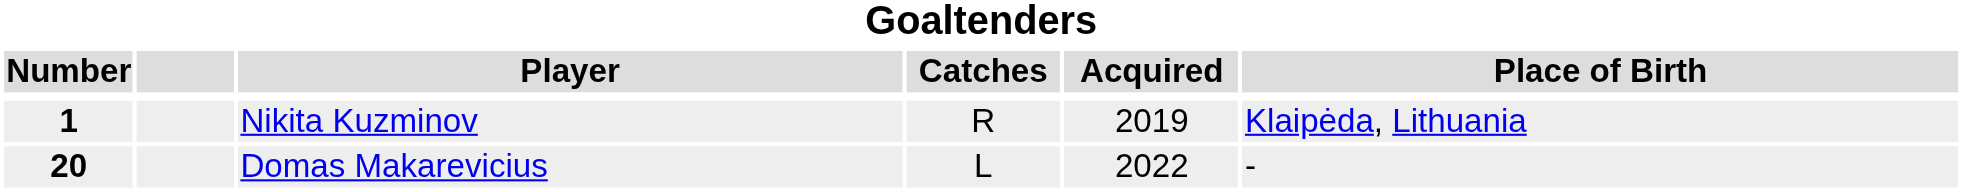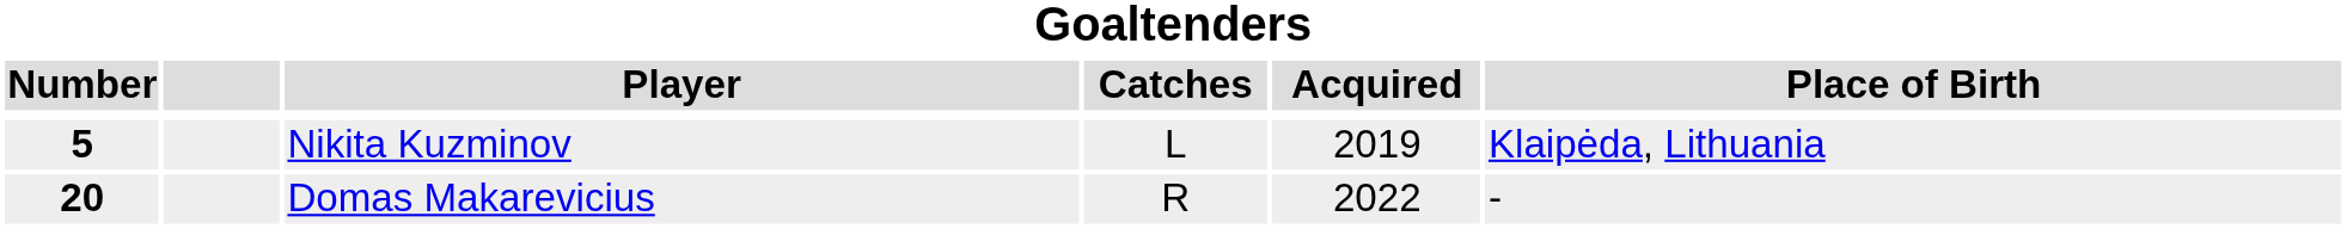 <table width=75%>
 <tr>
 <th colspan=6><big>Goaltenders</big></th>
 </tr>
 <tr bgcolor="#dddddd">
 <th width=5%>Number</th>
 <th width=5%></th>
 <th !width=15%>Player</th>
 <th width=8%>Catches</th>
 <th width=9%>Acquired</th>
 <th width=37%>Place of Birth</th>
 </tr>
 <tr>
 </tr>
 <tr bgcolor="#eeeeee">
-<td align=center><strong>1</strong></td>
+<td align=center><strong>5</strong></td>
 <td align=center></td>
 <td><a href='#'>Nikita Kuzminov</a></td>
-<td align=center>R</td>
+<td align=center>L</td>
 <td align=center>2019</td>
 <td><a href='#'>Klaipėda</a>, <a href='#'>Lithuania</a></td>
 </tr>
 <tr bgcolor="#eeeeee">
 <td align=center><strong>20</strong></td>
 <td align=center></td>
 <td><a href='#'>Domas Makarevicius</a></td>
-<td align=center>L</td>
+<td align=center>R</td>
 <td align=center>2022</td>
 <td>-</td>
 </tr>
 </table>
